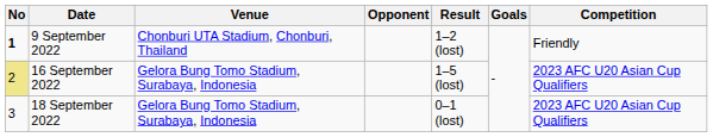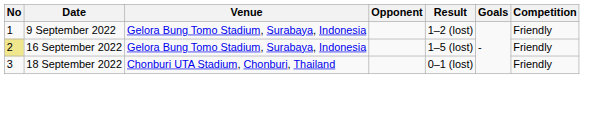 <table class="wikitable">
 <tr>
 <th>No</th>
 <th>Date</th>
 <th>Venue</th>
 <th>Opponent</th>
 <th>Result</th>
 <th>Goals</th>
 <th>Competition</th>
 </tr>
 <tr>
-<td><strong>1</strong></td>
+<td>1</td>
 <td>9 September 2022</td>
-<td><a href='#'>Chonburi UTA Stadium</a>, <a href='#'>Chonburi</a>, <a href='#'>Thailand</a></td>
+<td><a href='#'>Gelora Bung Tomo Stadium</a>, <a href='#'>Surabaya</a>, <a href='#'>Indonesia</a></td>
 <td></td>
 <td>1–2 (lost)</td>
 <td rowspan="3">-</td>
 <td>Friendly</td>
 </tr>
 <tr>
 <td style="background: khaki;">2</td>
 <td>16 September 2022</td>
 <td><a href='#'>Gelora Bung Tomo Stadium</a>, <a href='#'>Surabaya</a>, <a href='#'>Indonesia</a></td>
 <td></td>
 <td>1–5 (lost)</td>
-<td><a href='#'>2023 AFC U20 Asian Cup Qualifiers</a></td>
+<td>Friendly</td>
 </tr>
 <tr>
 <td>3</td>
 <td>18 September 2022</td>
-<td><a href='#'>Gelora Bung Tomo Stadium</a>, <a href='#'>Surabaya</a>, <a href='#'>Indonesia</a></td>
+<td><a href='#'>Chonburi UTA Stadium</a>, <a href='#'>Chonburi</a>, <a href='#'>Thailand</a></td>
 <td></td>
 <td>0–1 (lost)</td>
-<td><a href='#'>2023 AFC U20 Asian Cup Qualifiers</a></td>
+<td>Friendly</td>
 </tr>
 </table>
